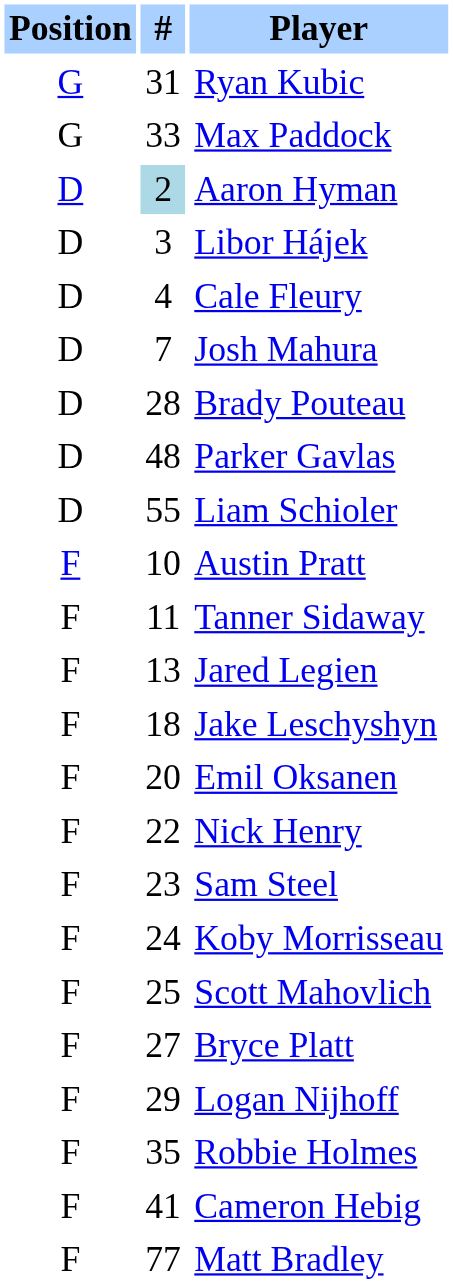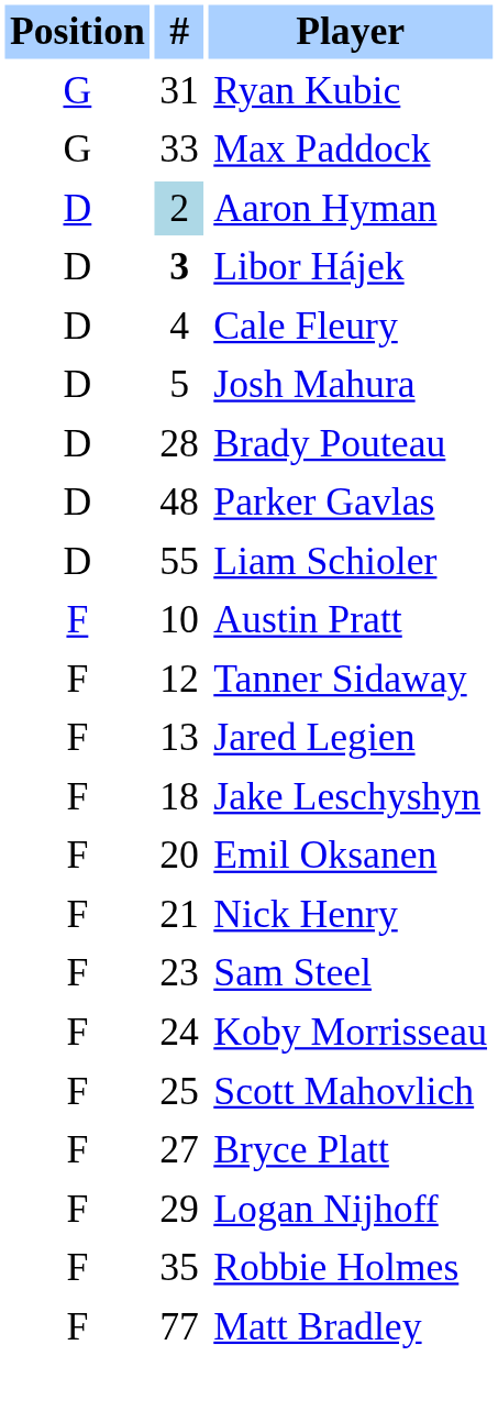 <table border="0" cellspacing="2" cellpadding="2">
 <tr bgcolor=AAD0FF>
 <th>Position</th>
 <th>#</th>
 <th>Player</th>
 </tr>
 <tr>
 <td style="text-align:center;"><a href='#'>G</a></td>
 <td style="text-align:center;">31</td>
 <td><a href='#'>Ryan Kubic</a></td>
 </tr>
 <tr>
 <td style="text-align:center;">G</td>
 <td style="text-align:center;">33</td>
 <td><a href='#'>Max Paddock</a></td>
 </tr>
 <tr>
 <td style="text-align:center;"><a href='#'>D</a></td>
 <td style="background: lightblue; text-align:center;">2</td>
 <td><a href='#'>Aaron Hyman</a></td>
 </tr>
 <tr>
 <td style="text-align:center;">D</td>
-<td style="text-align:center;">3</td>
+<td style="text-align:center;"><strong>3</strong></td>
 <td><a href='#'>Libor Hájek</a></td>
 </tr>
 <tr>
 <td style="text-align:center;">D</td>
 <td style="text-align:center;">4</td>
 <td><a href='#'>Cale Fleury</a></td>
 </tr>
 <tr>
 <td style="text-align:center;">D</td>
-<td style="text-align:center;">7</td>
+<td style="text-align:center;">5</td>
 <td><a href='#'>Josh Mahura</a></td>
 </tr>
 <tr>
 <td style="text-align:center;">D</td>
 <td style="text-align:center;">28</td>
 <td><a href='#'>Brady Pouteau</a></td>
 </tr>
 <tr>
 <td style="text-align:center;">D</td>
 <td style="text-align:center;">48</td>
 <td><a href='#'>Parker Gavlas</a></td>
 </tr>
 <tr>
 <td style="text-align:center;">D</td>
 <td style="text-align:center;">55</td>
 <td><a href='#'>Liam Schioler</a></td>
 </tr>
 <tr>
 <td style="text-align:center;"><a href='#'>F</a></td>
 <td style="text-align:center;">10</td>
 <td><a href='#'>Austin Pratt</a></td>
 </tr>
 <tr>
 <td style="text-align:center;">F</td>
-<td style="text-align:center;">11</td>
+<td style="text-align:center;">12</td>
 <td><a href='#'>Tanner Sidaway</a></td>
 </tr>
 <tr>
 <td style="text-align:center;">F</td>
 <td style="text-align:center;">13</td>
 <td><a href='#'>Jared Legien</a></td>
 </tr>
 <tr>
 <td style="text-align:center;">F</td>
 <td style="text-align:center;">18</td>
 <td><a href='#'>Jake Leschyshyn</a></td>
 </tr>
 <tr>
 <td style="text-align:center;">F</td>
 <td style="text-align:center;">20</td>
 <td><a href='#'>Emil Oksanen</a></td>
 </tr>
 <tr>
 <td style="text-align:center;">F</td>
-<td style="text-align:center;">22</td>
+<td style="text-align:center;">21</td>
 <td><a href='#'>Nick Henry</a></td>
 </tr>
 <tr>
 <td style="text-align:center;">F</td>
 <td style="text-align:center;">23</td>
 <td><a href='#'>Sam Steel</a></td>
 </tr>
 <tr>
 <td style="text-align:center;">F</td>
 <td style="text-align:center;">24</td>
 <td><a href='#'>Koby Morrisseau</a></td>
 </tr>
 <tr>
 <td style="text-align:center;">F</td>
 <td style="text-align:center;">25</td>
 <td><a href='#'>Scott Mahovlich</a></td>
 </tr>
 <tr>
 <td style="text-align:center;">F</td>
 <td style="text-align:center;">27</td>
 <td><a href='#'>Bryce Platt</a></td>
 </tr>
 <tr>
 <td style="text-align:center;">F</td>
 <td style="text-align:center;">29</td>
 <td><a href='#'>Logan Nijhoff</a></td>
 </tr>
 <tr>
 <td style="text-align:center;">F</td>
 <td style="text-align:center;">35</td>
 <td><a href='#'>Robbie Holmes</a></td>
 </tr>
 <tr>
 <td style="text-align:center;">F</td>
-<td style="text-align:center;">41</td>
-<td><a href='#'>Cameron Hebig</a></td>
-</tr>
-<tr>
-<td style="text-align:center;">F</td>
 <td style="text-align:center;">77</td>
 <td><a href='#'>Matt Bradley</a></td>
 </tr>
 </table>
